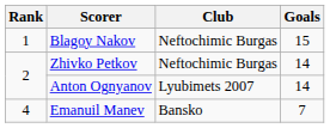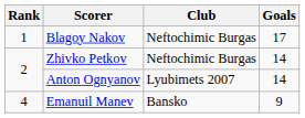 <table class="wikitable" style="text-align:center">
 <tr>
 <th>Rank</th>
 <th>Scorer</th>
 <th>Club</th>
 <th>Goals</th>
 </tr>
 <tr>
 <td>1</td>
 <td align="left"> <a href='#'>Blagoy Nakov</a></td>
 <td align="left">Neftochimic Burgas</td>
-<td>15</td>
+<td>17</td>
 </tr>
 <tr>
 <td rowspan="2">2</td>
 <td align="left"> <a href='#'>Zhivko Petkov</a></td>
 <td align="left">Neftochimic Burgas</td>
 <td>14</td>
 </tr>
 <tr>
 <td align="left"> <a href='#'>Anton Ognyanov</a></td>
 <td align="left">Lyubimets 2007</td>
 <td>14</td>
 </tr>
 <tr>
 <td>4</td>
 <td align="left"> <a href='#'>Emanuil Manev</a></td>
 <td align="left">Bansko</td>
-<td>7</td>
+<td>9</td>
 </tr>
 </table>
